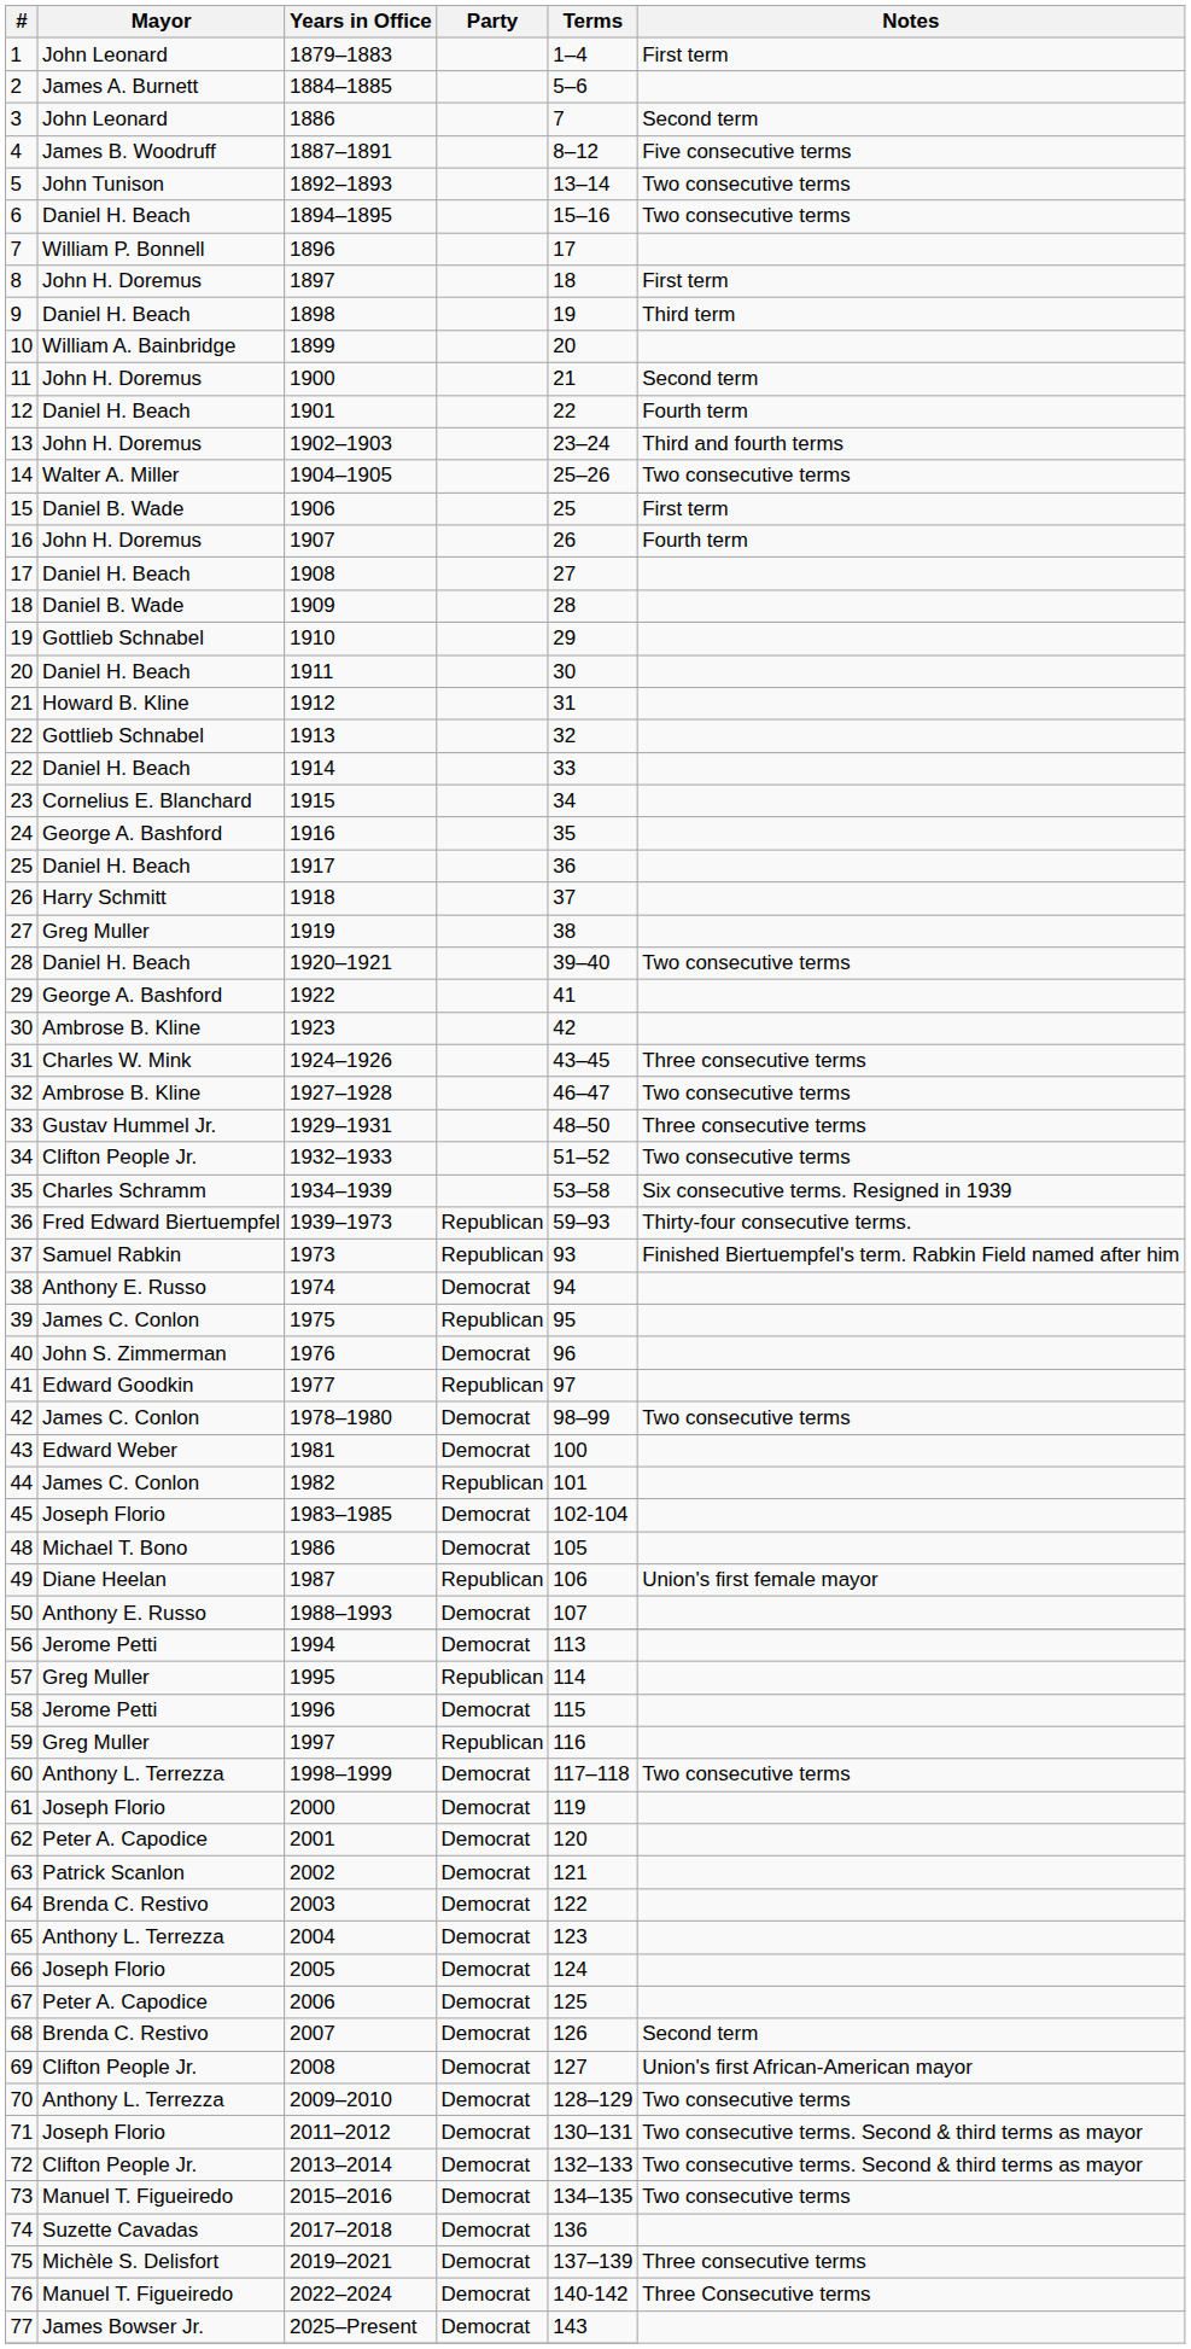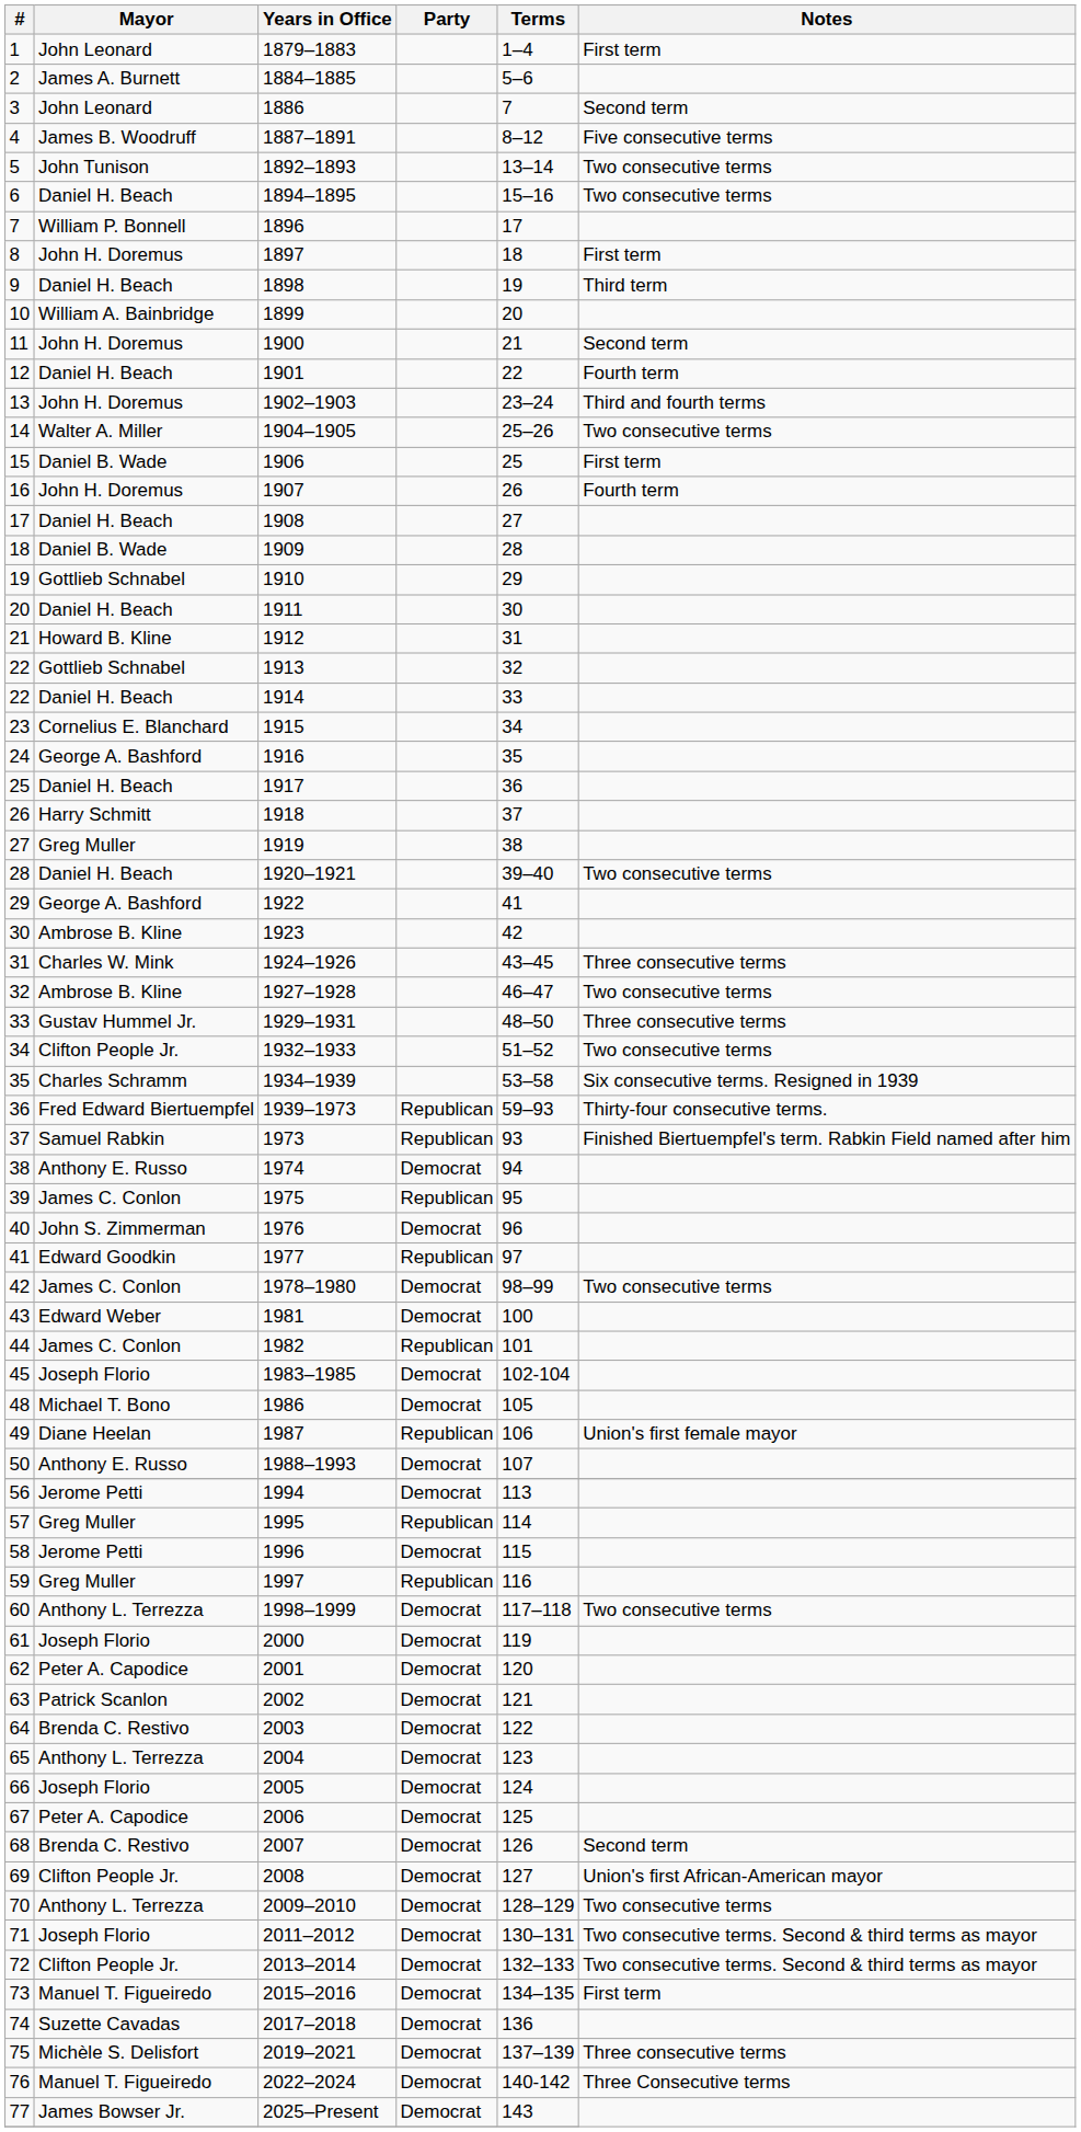 <table class="wikitable" border="1">
 <tr>
 <th>#</th>
 <th>Mayor</th>
 <th>Years in Office</th>
 <th>Party</th>
 <th>Terms</th>
 <th>Notes</th>
 </tr>
 <tr>
 <td>1</td>
 <td>John Leonard</td>
 <td>1879–1883</td>
 <td></td>
 <td>1–4</td>
 <td>First term</td>
 </tr>
 <tr>
 <td>2</td>
 <td>James A. Burnett</td>
 <td>1884–1885</td>
 <td></td>
 <td>5–6</td>
 <td></td>
 </tr>
 <tr>
 <td>3</td>
 <td>John Leonard</td>
 <td>1886</td>
 <td></td>
 <td>7</td>
 <td>Second term</td>
 </tr>
 <tr>
 <td>4</td>
 <td>James B. Woodruff</td>
 <td>1887–1891</td>
 <td></td>
 <td>8–12</td>
 <td>Five consecutive terms</td>
 </tr>
 <tr>
 <td>5</td>
 <td>John Tunison</td>
 <td>1892–1893</td>
 <td></td>
 <td>13–14</td>
 <td>Two consecutive terms</td>
 </tr>
 <tr>
 <td>6</td>
 <td>Daniel H. Beach</td>
 <td>1894–1895</td>
 <td></td>
 <td>15–16</td>
 <td>Two consecutive terms</td>
 </tr>
 <tr>
 <td>7</td>
 <td>William P. Bonnell</td>
 <td>1896</td>
 <td></td>
 <td>17</td>
 <td></td>
 </tr>
 <tr>
 <td>8</td>
 <td>John H. Doremus</td>
 <td>1897</td>
 <td></td>
 <td>18</td>
 <td>First term</td>
 </tr>
 <tr>
 <td>9</td>
 <td>Daniel H. Beach</td>
 <td>1898</td>
 <td></td>
 <td>19</td>
 <td>Third term</td>
 </tr>
 <tr>
 <td>10</td>
 <td>William A. Bainbridge</td>
 <td>1899</td>
 <td></td>
 <td>20</td>
 <td></td>
 </tr>
 <tr>
 <td>11</td>
 <td>John H. Doremus</td>
 <td>1900</td>
 <td></td>
 <td>21</td>
 <td>Second term</td>
 </tr>
 <tr>
 <td>12</td>
 <td>Daniel H. Beach</td>
 <td>1901</td>
 <td></td>
 <td>22</td>
 <td>Fourth term</td>
 </tr>
 <tr>
 <td>13</td>
 <td>John H. Doremus</td>
 <td>1902–1903</td>
 <td></td>
 <td>23–24</td>
 <td>Third and fourth terms</td>
 </tr>
 <tr>
 <td>14</td>
 <td>Walter A. Miller</td>
 <td>1904–1905</td>
 <td></td>
 <td>25–26</td>
 <td>Two consecutive terms</td>
 </tr>
 <tr>
 <td>15</td>
 <td>Daniel B. Wade</td>
 <td>1906</td>
 <td></td>
 <td>25</td>
 <td>First term</td>
 </tr>
 <tr>
 <td>16</td>
 <td>John H. Doremus</td>
 <td>1907</td>
 <td></td>
 <td>26</td>
 <td>Fourth term</td>
 </tr>
 <tr>
 <td>17</td>
 <td>Daniel H. Beach</td>
 <td>1908</td>
 <td></td>
 <td>27</td>
 <td></td>
 </tr>
 <tr>
 <td>18</td>
 <td>Daniel B. Wade</td>
 <td>1909</td>
 <td></td>
 <td>28</td>
 <td></td>
 </tr>
 <tr>
 <td>19</td>
 <td>Gottlieb Schnabel</td>
 <td>1910</td>
 <td></td>
 <td>29</td>
 <td></td>
 </tr>
 <tr>
 <td>20</td>
 <td>Daniel H. Beach</td>
 <td>1911</td>
 <td></td>
 <td>30</td>
 <td></td>
 </tr>
 <tr>
 <td>21</td>
 <td>Howard B. Kline</td>
 <td>1912</td>
 <td></td>
 <td>31</td>
 <td></td>
 </tr>
 <tr>
 <td>22</td>
 <td>Gottlieb Schnabel</td>
 <td>1913</td>
 <td></td>
 <td>32</td>
 <td></td>
 </tr>
 <tr>
 <td>22</td>
 <td>Daniel H. Beach</td>
 <td>1914</td>
 <td></td>
 <td>33</td>
 <td></td>
 </tr>
 <tr>
 <td>23</td>
 <td>Cornelius E. Blanchard</td>
 <td>1915</td>
 <td></td>
 <td>34</td>
 <td></td>
 </tr>
 <tr>
 <td>24</td>
 <td>George A. Bashford</td>
 <td>1916</td>
 <td></td>
 <td>35</td>
 <td></td>
 </tr>
 <tr>
 <td>25</td>
 <td>Daniel H. Beach</td>
 <td>1917</td>
 <td></td>
 <td>36</td>
 <td></td>
 </tr>
 <tr>
 <td>26</td>
 <td>Harry Schmitt</td>
 <td>1918</td>
 <td></td>
 <td>37</td>
 <td></td>
 </tr>
 <tr>
 <td>27</td>
 <td>Greg Muller</td>
 <td>1919</td>
 <td></td>
 <td>38</td>
 <td></td>
 </tr>
 <tr>
 <td>28</td>
 <td>Daniel H. Beach</td>
 <td>1920–1921</td>
 <td></td>
 <td>39–40</td>
 <td>Two consecutive terms</td>
 </tr>
 <tr>
 <td>29</td>
 <td>George A. Bashford</td>
 <td>1922</td>
 <td></td>
 <td>41</td>
 <td></td>
 </tr>
 <tr>
 <td>30</td>
 <td>Ambrose B. Kline</td>
 <td>1923</td>
 <td></td>
 <td>42</td>
 <td></td>
 </tr>
 <tr>
 <td>31</td>
 <td>Charles W. Mink</td>
 <td>1924–1926</td>
 <td></td>
 <td>43–45</td>
 <td>Three consecutive terms</td>
 </tr>
 <tr>
 <td>32</td>
 <td>Ambrose B. Kline</td>
 <td>1927–1928</td>
 <td></td>
 <td>46–47</td>
 <td>Two consecutive terms</td>
 </tr>
 <tr>
 <td>33</td>
 <td>Gustav Hummel Jr.</td>
 <td>1929–1931</td>
 <td></td>
 <td>48–50</td>
 <td>Three consecutive terms</td>
 </tr>
 <tr>
 <td>34</td>
 <td>Clifton People Jr.</td>
 <td>1932–1933</td>
 <td></td>
 <td>51–52</td>
 <td>Two consecutive terms</td>
 </tr>
 <tr>
 <td>35</td>
 <td>Charles Schramm</td>
 <td>1934–1939</td>
 <td></td>
 <td>53–58</td>
 <td>Six consecutive terms. Resigned in 1939</td>
 </tr>
 <tr>
 <td>36</td>
 <td>Fred Edward Biertuempfel</td>
 <td>1939–1973</td>
 <td>Republican</td>
 <td>59–93</td>
 <td>Thirty-four consecutive terms.</td>
 </tr>
 <tr>
 <td>37</td>
 <td>Samuel Rabkin</td>
 <td>1973</td>
 <td>Republican</td>
 <td>93</td>
 <td>Finished Biertuempfel's term. Rabkin Field named after him</td>
 </tr>
 <tr>
 <td>38</td>
 <td>Anthony E. Russo</td>
 <td>1974</td>
 <td>Democrat</td>
 <td>94</td>
 <td></td>
 </tr>
 <tr>
 <td>39</td>
 <td>James C. Conlon</td>
 <td>1975</td>
 <td>Republican</td>
 <td>95</td>
 <td></td>
 </tr>
 <tr>
 <td>40</td>
 <td>John S. Zimmerman</td>
 <td>1976</td>
 <td>Democrat</td>
 <td>96</td>
 <td></td>
 </tr>
 <tr>
 <td>41</td>
 <td>Edward Goodkin</td>
 <td>1977</td>
 <td>Republican</td>
 <td>97</td>
 <td></td>
 </tr>
 <tr>
 <td>42</td>
 <td>James C. Conlon</td>
 <td>1978–1980</td>
 <td>Democrat</td>
 <td>98–99</td>
 <td>Two consecutive terms</td>
 </tr>
 <tr>
 <td>43</td>
 <td>Edward Weber</td>
 <td>1981</td>
 <td>Democrat</td>
 <td>100</td>
 <td></td>
 </tr>
 <tr>
 <td>44</td>
 <td>James C. Conlon</td>
 <td>1982</td>
 <td>Republican</td>
 <td>101</td>
 <td></td>
 </tr>
 <tr>
 <td>45</td>
 <td>Joseph Florio</td>
 <td>1983–1985</td>
 <td>Democrat</td>
 <td>102-104</td>
 <td></td>
 </tr>
 <tr>
 <td>48</td>
 <td>Michael T. Bono</td>
 <td>1986</td>
 <td>Democrat</td>
 <td>105</td>
 <td></td>
 </tr>
 <tr>
 <td>49</td>
 <td>Diane Heelan</td>
 <td>1987</td>
 <td>Republican</td>
 <td>106</td>
 <td>Union's first female mayor</td>
 </tr>
 <tr>
 <td>50</td>
 <td>Anthony E. Russo</td>
 <td>1988–1993</td>
 <td>Democrat</td>
 <td>107</td>
 <td></td>
 </tr>
 <tr>
 </tr>
 <tr>
 <td>56</td>
 <td>Jerome Petti</td>
 <td>1994</td>
 <td>Democrat</td>
 <td>113</td>
 <td></td>
 </tr>
 <tr>
 <td>57</td>
 <td>Greg Muller</td>
 <td>1995</td>
 <td>Republican</td>
 <td>114</td>
 <td></td>
 </tr>
 <tr>
 <td>58</td>
 <td>Jerome Petti</td>
 <td>1996</td>
 <td>Democrat</td>
 <td>115</td>
 <td></td>
 </tr>
 <tr>
 <td>59</td>
 <td>Greg Muller</td>
 <td>1997</td>
 <td>Republican</td>
 <td>116</td>
 <td></td>
 </tr>
 <tr>
 <td>60</td>
 <td>Anthony L. Terrezza</td>
 <td>1998–1999</td>
 <td>Democrat</td>
 <td>117–118</td>
 <td>Two consecutive terms</td>
 </tr>
 <tr>
 <td>61</td>
 <td>Joseph Florio</td>
 <td>2000</td>
 <td>Democrat</td>
 <td>119</td>
 <td></td>
 </tr>
 <tr>
 <td>62</td>
 <td>Peter A. Capodice</td>
 <td>2001</td>
 <td>Democrat</td>
 <td>120</td>
 <td></td>
 </tr>
 <tr>
 <td>63</td>
 <td>Patrick Scanlon</td>
 <td>2002</td>
 <td>Democrat</td>
 <td>121</td>
 <td></td>
 </tr>
 <tr>
 <td>64</td>
 <td>Brenda C. Restivo</td>
 <td>2003</td>
 <td>Democrat</td>
 <td>122</td>
 <td></td>
 </tr>
 <tr>
 <td>65</td>
 <td>Anthony L. Terrezza</td>
 <td>2004</td>
 <td>Democrat</td>
 <td>123</td>
 <td></td>
 </tr>
 <tr>
 <td>66</td>
 <td>Joseph Florio</td>
 <td>2005</td>
 <td>Democrat</td>
 <td>124</td>
 <td></td>
 </tr>
 <tr>
 <td>67</td>
 <td>Peter A. Capodice</td>
 <td>2006</td>
 <td>Democrat</td>
 <td>125</td>
 <td></td>
 </tr>
 <tr>
 <td>68</td>
 <td>Brenda C. Restivo</td>
 <td>2007</td>
 <td>Democrat</td>
 <td>126</td>
 <td>Second term</td>
 </tr>
 <tr>
 <td>69</td>
 <td>Clifton People Jr.</td>
 <td>2008</td>
 <td>Democrat</td>
 <td>127</td>
 <td>Union's first African-American mayor</td>
 </tr>
 <tr>
 <td>70</td>
 <td>Anthony L. Terrezza</td>
 <td>2009–2010</td>
 <td>Democrat</td>
 <td>128–129</td>
 <td>Two consecutive terms</td>
 </tr>
 <tr>
 <td>71</td>
 <td>Joseph Florio</td>
 <td>2011–2012</td>
 <td>Democrat</td>
 <td>130–131</td>
 <td>Two consecutive terms. Second & third terms as mayor</td>
 </tr>
 <tr>
 <td>72</td>
 <td>Clifton People Jr.</td>
 <td>2013–2014</td>
 <td>Democrat</td>
 <td>132–133</td>
 <td>Two consecutive terms. Second & third terms as mayor</td>
 </tr>
 <tr>
 <td>73</td>
 <td>Manuel T. Figueiredo</td>
 <td>2015–2016</td>
 <td>Democrat</td>
 <td>134–135</td>
-<td>Two consecutive terms</td>
+<td>First term</td>
 </tr>
 <tr>
 <td>74</td>
 <td>Suzette Cavadas</td>
 <td>2017–2018</td>
 <td>Democrat</td>
 <td>136</td>
 <td></td>
 </tr>
 <tr>
 <td>75</td>
 <td>Michèle S. Delisfort</td>
 <td>2019–2021</td>
 <td>Democrat</td>
 <td>137–139</td>
 <td>Three consecutive terms</td>
 </tr>
 <tr>
 <td>76</td>
 <td>Manuel T. Figueiredo</td>
 <td>2022–2024</td>
 <td>Democrat</td>
 <td>140-142</td>
 <td>Three Consecutive terms</td>
 </tr>
 <tr>
 <td>77</td>
 <td>James Bowser Jr.</td>
 <td>2025–Present</td>
 <td>Democrat</td>
 <td>143</td>
 </tr>
 <tr>
 </tr>
 </table>
